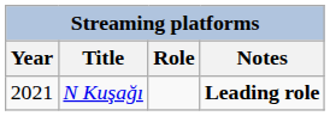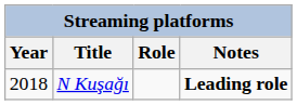 <table class="wikitable" style="font-size: 90%;">
 <tr>
 <th colspan="4" style="background:LightSteelBlue">Streaming platforms</th>
 </tr>
 <tr>
 <th>Year</th>
 <th>Title</th>
 <th>Role</th>
 <th>Notes</th>
 </tr>
 <tr>
-<td>2021</td>
+<td>2018</td>
 <td><em><a href='#'>N Kuşağı</a></em></td>
 <td></td>
 <td><strong>Leading role</strong></td>
 </tr>
 </table>
